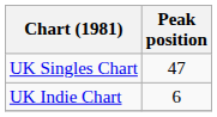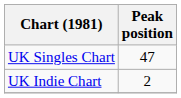 <table class="wikitable sortable">
 <tr>
 <th scope="col">Chart (1981)</th>
 <th scope="col">Peak<br>position</th>
 </tr>
 <tr>
 <td><a href='#'>UK Singles Chart</a></td>
 <td style="text-align:center;">47</td>
 </tr>
 <tr>
 <td><a href='#'>UK Indie Chart</a></td>
-<td style="text-align:center;">6</td>
+<td style="text-align:center;">2</td>
 </tr>
 <tr>
 </tr>
 </table>
